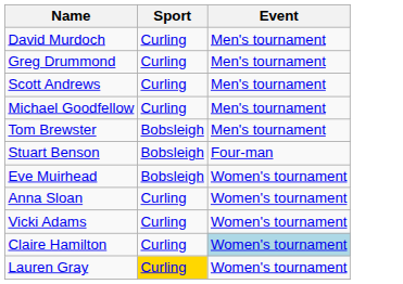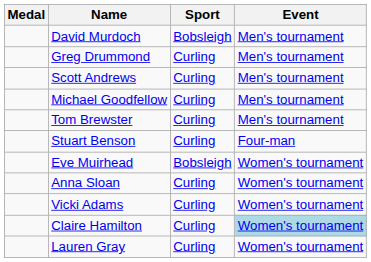 <table class="wikitable sortable">
 <tr>
+<th>Medal</th>
 <th>Name</th>
 <th>Sport</th>
 <th>Event</th>
 </tr>
 <tr>
+<td></td>
 <td><a href='#'>David Murdoch</a></td>
-<td><a href='#'>Curling</a></td>
+<td><a href='#'>Bobsleigh</a></td>
 <td><a href='#'>Men's tournament</a></td>
 </tr>
 <tr>
+<td></td>
 <td><a href='#'>Greg Drummond</a></td>
 <td><a href='#'>Curling</a></td>
 <td><a href='#'>Men's tournament</a></td>
 </tr>
 <tr>
+<td></td>
 <td><a href='#'>Scott Andrews</a></td>
 <td><a href='#'>Curling</a></td>
 <td><a href='#'>Men's tournament</a></td>
 </tr>
 <tr>
+<td></td>
 <td><a href='#'>Michael Goodfellow</a></td>
 <td><a href='#'>Curling</a></td>
 <td><a href='#'>Men's tournament</a></td>
 </tr>
 <tr>
+<td></td>
 <td><a href='#'>Tom Brewster</a></td>
-<td><a href='#'>Bobsleigh</a></td>
+<td><a href='#'>Curling</a></td>
 <td><a href='#'>Men's tournament</a></td>
 </tr>
 <tr>
+<td></td>
 <td><a href='#'>Stuart Benson</a></td>
-<td><a href='#'>Bobsleigh</a></td>
+<td><a href='#'>Curling</a></td>
 <td><a href='#'>Four-man</a></td>
 </tr>
 <tr>
+<td></td>
 <td><a href='#'>Eve Muirhead</a></td>
 <td><a href='#'>Bobsleigh</a></td>
 <td><a href='#'>Women's tournament</a></td>
 </tr>
 <tr>
+<td></td>
 <td><a href='#'>Anna Sloan</a></td>
 <td><a href='#'>Curling</a></td>
 <td><a href='#'>Women's tournament</a></td>
 </tr>
 <tr>
+<td></td>
 <td><a href='#'>Vicki Adams</a></td>
 <td><a href='#'>Curling</a></td>
 <td><a href='#'>Women's tournament</a></td>
 </tr>
 <tr>
+<td></td>
 <td><a href='#'>Claire Hamilton</a></td>
 <td><a href='#'>Curling</a></td>
 <td style="background: lightblue;"><a href='#'>Women's tournament</a></td>
 </tr>
 <tr>
+<td></td>
 <td><a href='#'>Lauren Gray</a></td>
-<td style="background: gold;"><a href='#'>Curling</a></td>
+<td><a href='#'>Curling</a></td>
 <td><a href='#'>Women's tournament</a></td>
 </tr>
 </table>
